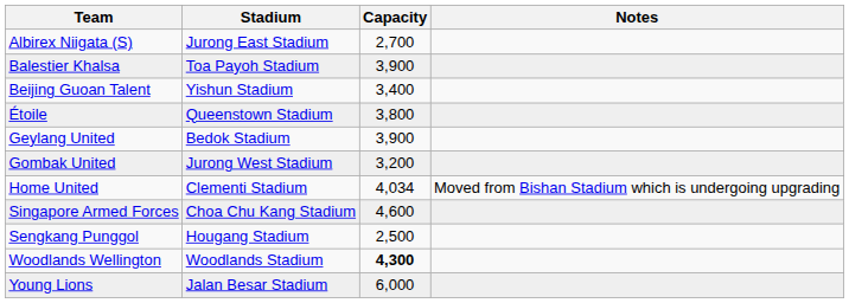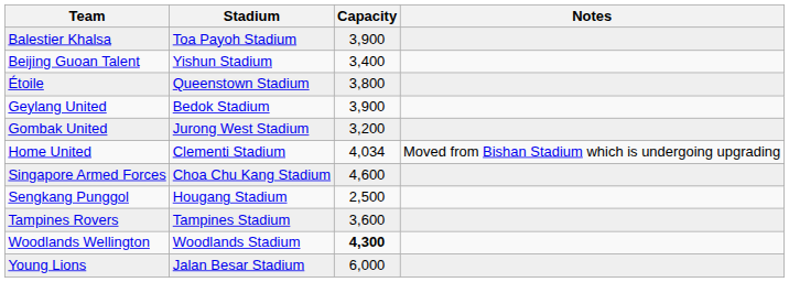 <table class="wikitable sortable">
 <tr>
 <th>Team</th>
 <th>Stadium</th>
 <th>Capacity</th>
 <th>Notes</th>
-</tr>
-<tr>
-<td> <a href='#'>Albirex Niigata (S)</a></td>
-<td><a href='#'>Jurong East Stadium</a></td>
-<td style="text-align:center;">2,700</td>
-<td></td>
 </tr>
 <tr style="background:#efefef;">
 <td><a href='#'>Balestier Khalsa</a></td>
 <td><a href='#'>Toa Payoh Stadium</a></td>
 <td style="text-align:center;">3,900</td>
 <td></td>
 </tr>
 <tr>
 <td> <a href='#'>Beijing Guoan Talent</a></td>
 <td><a href='#'>Yishun Stadium</a></td>
 <td style="text-align:center;">3,400</td>
 <td></td>
 </tr>
 <tr style="background:#efefef;">
 <td> <a href='#'>Étoile</a></td>
 <td><a href='#'>Queenstown Stadium</a></td>
 <td style="text-align:center;">3,800</td>
 <td></td>
 </tr>
 <tr>
 <td><a href='#'>Geylang United</a></td>
 <td><a href='#'>Bedok Stadium</a></td>
 <td style="text-align:center;">3,900</td>
 <td></td>
 </tr>
 <tr style="background:#efefef;">
 <td><a href='#'>Gombak United</a></td>
 <td><a href='#'>Jurong West Stadium</a></td>
 <td style="text-align:center;">3,200</td>
 <td></td>
 </tr>
 <tr>
 <td><a href='#'>Home United</a></td>
 <td><a href='#'>Clementi Stadium</a></td>
 <td style="text-align:center;">4,034</td>
 <td>Moved from <a href='#'>Bishan Stadium</a> which is undergoing upgrading</td>
 </tr>
 <tr style="background:#efefef;">
 <td><a href='#'>Singapore Armed Forces</a></td>
 <td><a href='#'>Choa Chu Kang Stadium</a></td>
 <td style="text-align:center;">4,600</td>
 <td></td>
 </tr>
 <tr>
 <td><a href='#'>Sengkang Punggol</a></td>
 <td><a href='#'>Hougang Stadium</a></td>
 <td style="text-align:center;">2,500</td>
 <td></td>
 </tr>
+<tr style="background:#efefef;">
+<td><a href='#'>Tampines Rovers</a></td>
+<td><a href='#'>Tampines Stadium</a></td>
+<td style="text-align:center;">3,600</td>
+<td></td>
+</tr>
 <tr>
 <td><a href='#'>Woodlands Wellington</a></td>
 <td><a href='#'>Woodlands Stadium</a></td>
 <td style="text-align:center;"><strong>4,300</strong></td>
 <td></td>
 </tr>
 <tr style="background:#efefef;">
 <td> <a href='#'>Young Lions</a></td>
 <td><a href='#'>Jalan Besar Stadium</a></td>
 <td style="text-align:center;">6,000</td>
 <td></td>
 </tr>
 </table>
